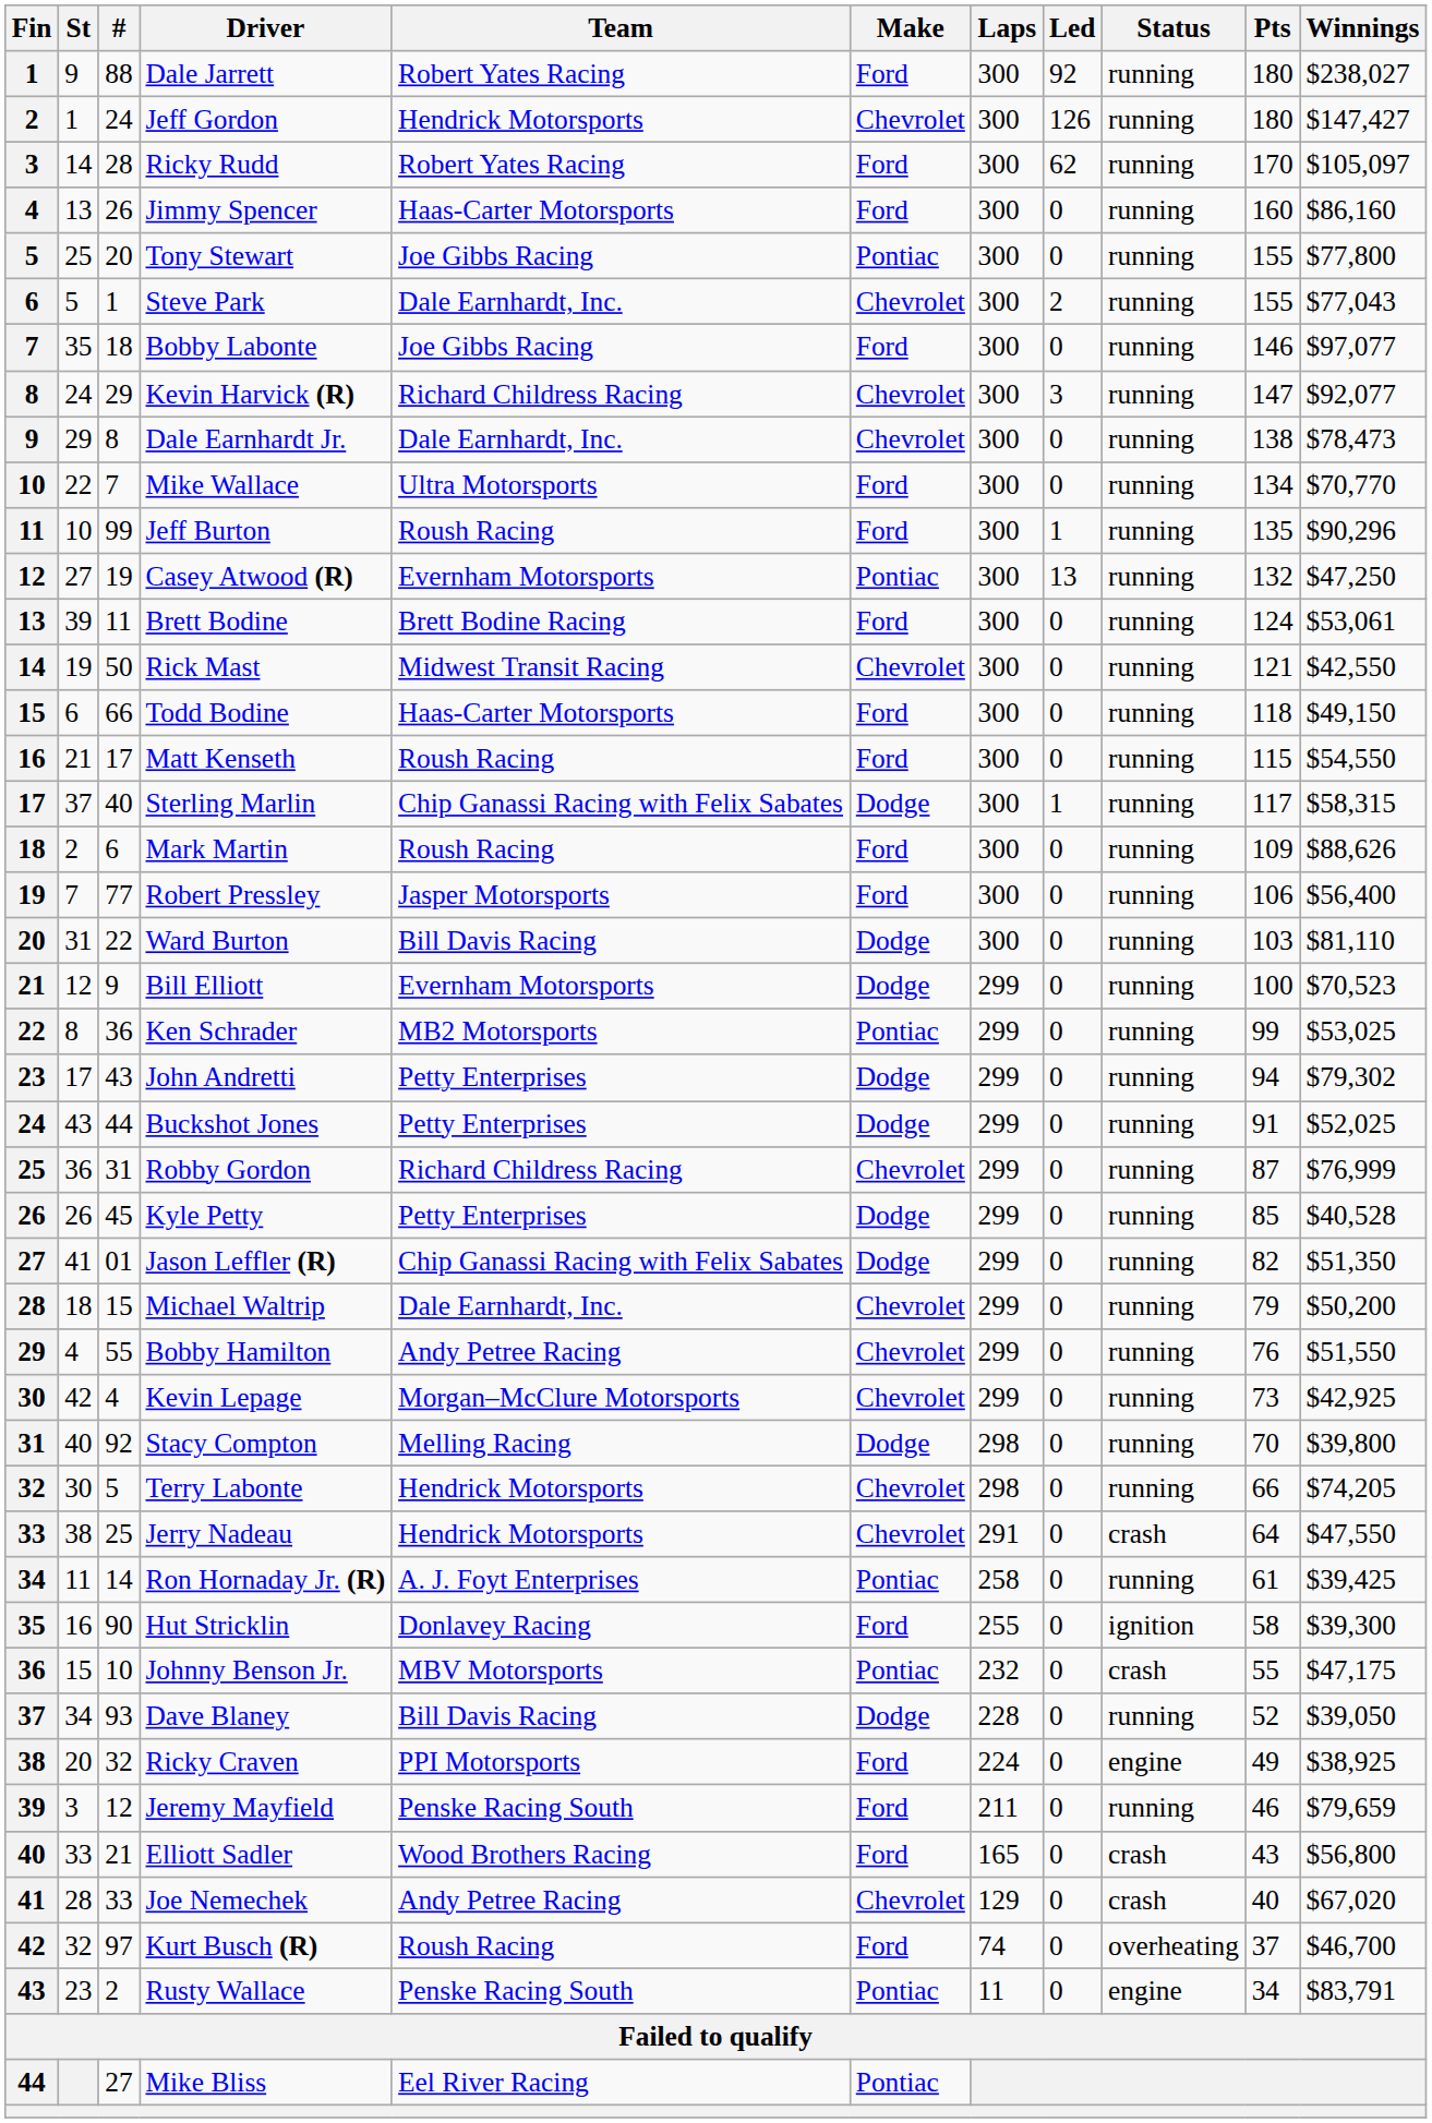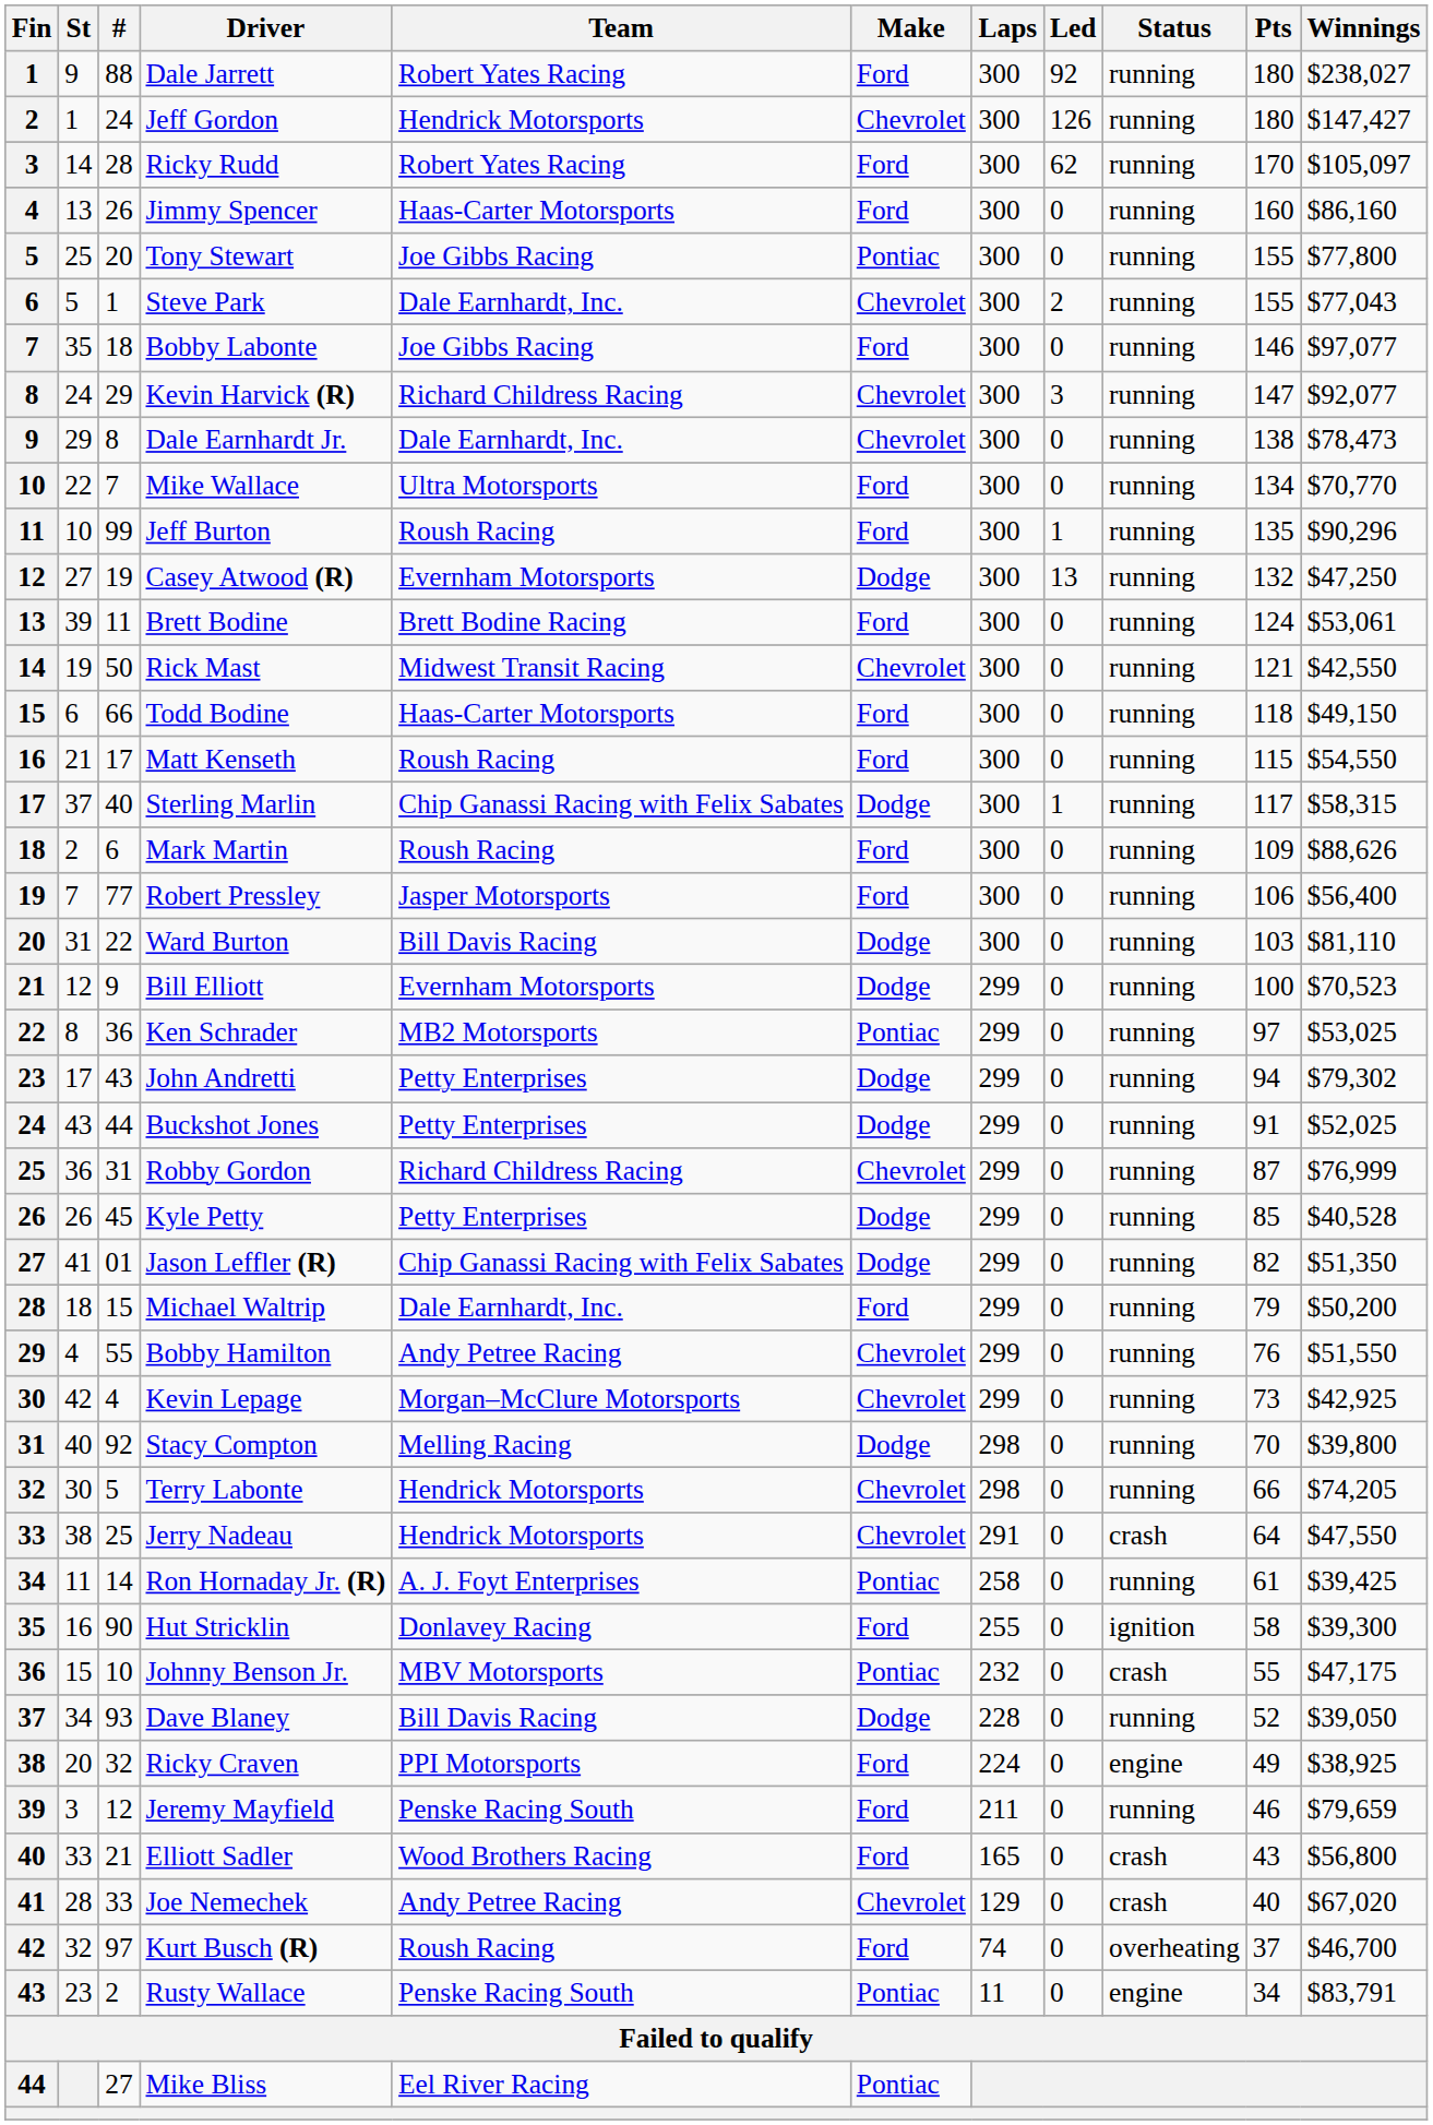 <table class="wikitable" style="font-size:95%">
 <tr>
 <th>Fin</th>
 <th>St</th>
 <th>#</th>
 <th>Driver</th>
 <th>Team</th>
 <th>Make</th>
 <th>Laps</th>
 <th>Led</th>
 <th>Status</th>
 <th>Pts</th>
 <th>Winnings</th>
 </tr>
 <tr>
 <th>1</th>
 <td>9</td>
 <td>88</td>
 <td><a href='#'>Dale Jarrett</a></td>
 <td><a href='#'>Robert Yates Racing</a></td>
 <td><a href='#'>Ford</a></td>
 <td>300</td>
 <td>92</td>
 <td>running</td>
 <td>180</td>
 <td>$238,027</td>
 </tr>
 <tr>
 <th>2</th>
 <td>1</td>
 <td>24</td>
 <td><a href='#'>Jeff Gordon</a></td>
 <td><a href='#'>Hendrick Motorsports</a></td>
 <td><a href='#'>Chevrolet</a></td>
 <td>300</td>
 <td>126</td>
 <td>running</td>
 <td>180</td>
 <td>$147,427</td>
 </tr>
 <tr>
 <th>3</th>
 <td>14</td>
 <td>28</td>
 <td><a href='#'>Ricky Rudd</a></td>
 <td><a href='#'>Robert Yates Racing</a></td>
 <td><a href='#'>Ford</a></td>
 <td>300</td>
 <td>62</td>
 <td>running</td>
 <td>170</td>
 <td>$105,097</td>
 </tr>
 <tr>
 <th>4</th>
 <td>13</td>
 <td>26</td>
 <td><a href='#'>Jimmy Spencer</a></td>
 <td><a href='#'>Haas-Carter Motorsports</a></td>
 <td><a href='#'>Ford</a></td>
 <td>300</td>
 <td>0</td>
 <td>running</td>
 <td>160</td>
 <td>$86,160</td>
 </tr>
 <tr>
 <th>5</th>
 <td>25</td>
 <td>20</td>
 <td><a href='#'>Tony Stewart</a></td>
 <td><a href='#'>Joe Gibbs Racing</a></td>
 <td><a href='#'>Pontiac</a></td>
 <td>300</td>
 <td>0</td>
 <td>running</td>
 <td>155</td>
 <td>$77,800</td>
 </tr>
 <tr>
 <th>6</th>
 <td>5</td>
 <td>1</td>
 <td><a href='#'>Steve Park</a></td>
 <td><a href='#'>Dale Earnhardt, Inc.</a></td>
 <td><a href='#'>Chevrolet</a></td>
 <td>300</td>
 <td>2</td>
 <td>running</td>
 <td>155</td>
 <td>$77,043</td>
 </tr>
 <tr>
 <th>7</th>
 <td>35</td>
 <td>18</td>
 <td><a href='#'>Bobby Labonte</a></td>
 <td><a href='#'>Joe Gibbs Racing</a></td>
 <td><a href='#'>Ford</a></td>
 <td>300</td>
 <td>0</td>
 <td>running</td>
 <td>146</td>
 <td>$97,077</td>
 </tr>
 <tr>
 <th>8</th>
 <td>24</td>
 <td>29</td>
 <td><a href='#'>Kevin Harvick</a> <strong>(R)</strong></td>
 <td><a href='#'>Richard Childress Racing</a></td>
 <td><a href='#'>Chevrolet</a></td>
 <td>300</td>
 <td>3</td>
 <td>running</td>
 <td>147</td>
 <td>$92,077</td>
 </tr>
 <tr>
 <th>9</th>
 <td>29</td>
 <td>8</td>
 <td><a href='#'>Dale Earnhardt Jr.</a></td>
 <td><a href='#'>Dale Earnhardt, Inc.</a></td>
 <td><a href='#'>Chevrolet</a></td>
 <td>300</td>
 <td>0</td>
 <td>running</td>
 <td>138</td>
 <td>$78,473</td>
 </tr>
 <tr>
 <th>10</th>
 <td>22</td>
 <td>7</td>
 <td><a href='#'>Mike Wallace</a></td>
 <td><a href='#'>Ultra Motorsports</a></td>
 <td><a href='#'>Ford</a></td>
 <td>300</td>
 <td>0</td>
 <td>running</td>
 <td>134</td>
 <td>$70,770</td>
 </tr>
 <tr>
 <th>11</th>
 <td>10</td>
 <td>99</td>
 <td><a href='#'>Jeff Burton</a></td>
 <td><a href='#'>Roush Racing</a></td>
 <td><a href='#'>Ford</a></td>
 <td>300</td>
 <td>1</td>
 <td>running</td>
 <td>135</td>
 <td>$90,296</td>
 </tr>
 <tr>
 <th>12</th>
 <td>27</td>
 <td>19</td>
 <td><a href='#'>Casey Atwood</a> <strong>(R)</strong></td>
 <td><a href='#'>Evernham Motorsports</a></td>
-<td><a href='#'>Pontiac</a></td>
+<td><a href='#'>Dodge</a></td>
 <td>300</td>
 <td>13</td>
 <td>running</td>
 <td>132</td>
 <td>$47,250</td>
 </tr>
 <tr>
 <th>13</th>
 <td>39</td>
 <td>11</td>
 <td><a href='#'>Brett Bodine</a></td>
 <td><a href='#'>Brett Bodine Racing</a></td>
 <td><a href='#'>Ford</a></td>
 <td>300</td>
 <td>0</td>
 <td>running</td>
 <td>124</td>
 <td>$53,061</td>
 </tr>
 <tr>
 <th>14</th>
 <td>19</td>
 <td>50</td>
 <td><a href='#'>Rick Mast</a></td>
 <td><a href='#'>Midwest Transit Racing</a></td>
 <td><a href='#'>Chevrolet</a></td>
 <td>300</td>
 <td>0</td>
 <td>running</td>
 <td>121</td>
 <td>$42,550</td>
 </tr>
 <tr>
 <th>15</th>
 <td>6</td>
 <td>66</td>
 <td><a href='#'>Todd Bodine</a></td>
 <td><a href='#'>Haas-Carter Motorsports</a></td>
 <td><a href='#'>Ford</a></td>
 <td>300</td>
 <td>0</td>
 <td>running</td>
 <td>118</td>
 <td>$49,150</td>
 </tr>
 <tr>
 <th>16</th>
 <td>21</td>
 <td>17</td>
 <td><a href='#'>Matt Kenseth</a></td>
 <td><a href='#'>Roush Racing</a></td>
 <td><a href='#'>Ford</a></td>
 <td>300</td>
 <td>0</td>
 <td>running</td>
 <td>115</td>
 <td>$54,550</td>
 </tr>
 <tr>
 <th>17</th>
 <td>37</td>
 <td>40</td>
 <td><a href='#'>Sterling Marlin</a></td>
 <td><a href='#'>Chip Ganassi Racing with Felix Sabates</a></td>
 <td><a href='#'>Dodge</a></td>
 <td>300</td>
 <td>1</td>
 <td>running</td>
 <td>117</td>
 <td>$58,315</td>
 </tr>
 <tr>
 <th>18</th>
 <td>2</td>
 <td>6</td>
 <td><a href='#'>Mark Martin</a></td>
 <td><a href='#'>Roush Racing</a></td>
 <td><a href='#'>Ford</a></td>
 <td>300</td>
 <td>0</td>
 <td>running</td>
 <td>109</td>
 <td>$88,626</td>
 </tr>
 <tr>
 <th>19</th>
 <td>7</td>
 <td>77</td>
 <td><a href='#'>Robert Pressley</a></td>
 <td><a href='#'>Jasper Motorsports</a></td>
 <td><a href='#'>Ford</a></td>
 <td>300</td>
 <td>0</td>
 <td>running</td>
 <td>106</td>
 <td>$56,400</td>
 </tr>
 <tr>
 <th>20</th>
 <td>31</td>
 <td>22</td>
 <td><a href='#'>Ward Burton</a></td>
 <td><a href='#'>Bill Davis Racing</a></td>
 <td><a href='#'>Dodge</a></td>
 <td>300</td>
 <td>0</td>
 <td>running</td>
 <td>103</td>
 <td>$81,110</td>
 </tr>
 <tr>
 <th>21</th>
 <td>12</td>
 <td>9</td>
 <td><a href='#'>Bill Elliott</a></td>
 <td><a href='#'>Evernham Motorsports</a></td>
 <td><a href='#'>Dodge</a></td>
 <td>299</td>
 <td>0</td>
 <td>running</td>
 <td>100</td>
 <td>$70,523</td>
 </tr>
 <tr>
 <th>22</th>
 <td>8</td>
 <td>36</td>
 <td><a href='#'>Ken Schrader</a></td>
 <td><a href='#'>MB2 Motorsports</a></td>
 <td><a href='#'>Pontiac</a></td>
 <td>299</td>
 <td>0</td>
 <td>running</td>
-<td>99</td>
+<td>97</td>
 <td>$53,025</td>
 </tr>
 <tr>
 <th>23</th>
 <td>17</td>
 <td>43</td>
 <td><a href='#'>John Andretti</a></td>
 <td><a href='#'>Petty Enterprises</a></td>
 <td><a href='#'>Dodge</a></td>
 <td>299</td>
 <td>0</td>
 <td>running</td>
 <td>94</td>
 <td>$79,302</td>
 </tr>
 <tr>
 <th>24</th>
 <td>43</td>
 <td>44</td>
 <td><a href='#'>Buckshot Jones</a></td>
 <td><a href='#'>Petty Enterprises</a></td>
 <td><a href='#'>Dodge</a></td>
 <td>299</td>
 <td>0</td>
 <td>running</td>
 <td>91</td>
 <td>$52,025</td>
 </tr>
 <tr>
 <th>25</th>
 <td>36</td>
 <td>31</td>
 <td><a href='#'>Robby Gordon</a></td>
 <td><a href='#'>Richard Childress Racing</a></td>
 <td><a href='#'>Chevrolet</a></td>
 <td>299</td>
 <td>0</td>
 <td>running</td>
 <td>87</td>
 <td>$76,999</td>
 </tr>
 <tr>
 <th>26</th>
 <td>26</td>
 <td>45</td>
 <td><a href='#'>Kyle Petty</a></td>
 <td><a href='#'>Petty Enterprises</a></td>
 <td><a href='#'>Dodge</a></td>
 <td>299</td>
 <td>0</td>
 <td>running</td>
 <td>85</td>
 <td>$40,528</td>
 </tr>
 <tr>
 <th>27</th>
 <td>41</td>
 <td>01</td>
 <td><a href='#'>Jason Leffler</a> <strong>(R)</strong></td>
 <td><a href='#'>Chip Ganassi Racing with Felix Sabates</a></td>
 <td><a href='#'>Dodge</a></td>
 <td>299</td>
 <td>0</td>
 <td>running</td>
 <td>82</td>
 <td>$51,350</td>
 </tr>
 <tr>
 <th>28</th>
 <td>18</td>
 <td>15</td>
 <td><a href='#'>Michael Waltrip</a></td>
 <td><a href='#'>Dale Earnhardt, Inc.</a></td>
-<td><a href='#'>Chevrolet</a></td>
+<td><a href='#'>Ford</a></td>
 <td>299</td>
 <td>0</td>
 <td>running</td>
 <td>79</td>
 <td>$50,200</td>
 </tr>
 <tr>
 <th>29</th>
 <td>4</td>
 <td>55</td>
 <td><a href='#'>Bobby Hamilton</a></td>
 <td><a href='#'>Andy Petree Racing</a></td>
 <td><a href='#'>Chevrolet</a></td>
 <td>299</td>
 <td>0</td>
 <td>running</td>
 <td>76</td>
 <td>$51,550</td>
 </tr>
 <tr>
 <th>30</th>
 <td>42</td>
 <td>4</td>
 <td><a href='#'>Kevin Lepage</a></td>
 <td><a href='#'>Morgan–McClure Motorsports</a></td>
 <td><a href='#'>Chevrolet</a></td>
 <td>299</td>
 <td>0</td>
 <td>running</td>
 <td>73</td>
 <td>$42,925</td>
 </tr>
 <tr>
 <th>31</th>
 <td>40</td>
 <td>92</td>
 <td><a href='#'>Stacy Compton</a></td>
 <td><a href='#'>Melling Racing</a></td>
 <td><a href='#'>Dodge</a></td>
 <td>298</td>
 <td>0</td>
 <td>running</td>
 <td>70</td>
 <td>$39,800</td>
 </tr>
 <tr>
 <th>32</th>
 <td>30</td>
 <td>5</td>
 <td><a href='#'>Terry Labonte</a></td>
 <td><a href='#'>Hendrick Motorsports</a></td>
 <td><a href='#'>Chevrolet</a></td>
 <td>298</td>
 <td>0</td>
 <td>running</td>
 <td>66</td>
 <td>$74,205</td>
 </tr>
 <tr>
 <th>33</th>
 <td>38</td>
 <td>25</td>
 <td><a href='#'>Jerry Nadeau</a></td>
 <td><a href='#'>Hendrick Motorsports</a></td>
 <td><a href='#'>Chevrolet</a></td>
 <td>291</td>
 <td>0</td>
 <td>crash</td>
 <td>64</td>
 <td>$47,550</td>
 </tr>
 <tr>
 <th>34</th>
 <td>11</td>
 <td>14</td>
 <td><a href='#'>Ron Hornaday Jr.</a> <strong>(R)</strong></td>
 <td><a href='#'>A. J. Foyt Enterprises</a></td>
 <td><a href='#'>Pontiac</a></td>
 <td>258</td>
 <td>0</td>
 <td>running</td>
 <td>61</td>
 <td>$39,425</td>
 </tr>
 <tr>
 <th>35</th>
 <td>16</td>
 <td>90</td>
 <td><a href='#'>Hut Stricklin</a></td>
 <td><a href='#'>Donlavey Racing</a></td>
 <td><a href='#'>Ford</a></td>
 <td>255</td>
 <td>0</td>
 <td>ignition</td>
 <td>58</td>
 <td>$39,300</td>
 </tr>
 <tr>
 <th>36</th>
 <td>15</td>
 <td>10</td>
 <td><a href='#'>Johnny Benson Jr.</a></td>
 <td><a href='#'>MBV Motorsports</a></td>
 <td><a href='#'>Pontiac</a></td>
 <td>232</td>
 <td>0</td>
 <td>crash</td>
 <td>55</td>
 <td>$47,175</td>
 </tr>
 <tr>
 <th>37</th>
 <td>34</td>
 <td>93</td>
 <td><a href='#'>Dave Blaney</a></td>
 <td><a href='#'>Bill Davis Racing</a></td>
 <td><a href='#'>Dodge</a></td>
 <td>228</td>
 <td>0</td>
 <td>running</td>
 <td>52</td>
 <td>$39,050</td>
 </tr>
 <tr>
 <th>38</th>
 <td>20</td>
 <td>32</td>
 <td><a href='#'>Ricky Craven</a></td>
 <td><a href='#'>PPI Motorsports</a></td>
 <td><a href='#'>Ford</a></td>
 <td>224</td>
 <td>0</td>
 <td>engine</td>
 <td>49</td>
 <td>$38,925</td>
 </tr>
 <tr>
 <th>39</th>
 <td>3</td>
 <td>12</td>
 <td><a href='#'>Jeremy Mayfield</a></td>
 <td><a href='#'>Penske Racing South</a></td>
 <td><a href='#'>Ford</a></td>
 <td>211</td>
 <td>0</td>
 <td>running</td>
 <td>46</td>
 <td>$79,659</td>
 </tr>
 <tr>
 <th>40</th>
 <td>33</td>
 <td>21</td>
 <td><a href='#'>Elliott Sadler</a></td>
 <td><a href='#'>Wood Brothers Racing</a></td>
 <td><a href='#'>Ford</a></td>
 <td>165</td>
 <td>0</td>
 <td>crash</td>
 <td>43</td>
 <td>$56,800</td>
 </tr>
 <tr>
 <th>41</th>
 <td>28</td>
 <td>33</td>
 <td><a href='#'>Joe Nemechek</a></td>
 <td><a href='#'>Andy Petree Racing</a></td>
 <td><a href='#'>Chevrolet</a></td>
 <td>129</td>
 <td>0</td>
 <td>crash</td>
 <td>40</td>
 <td>$67,020</td>
 </tr>
 <tr>
 <th>42</th>
 <td>32</td>
 <td>97</td>
 <td><a href='#'>Kurt Busch</a> <strong>(R)</strong></td>
 <td><a href='#'>Roush Racing</a></td>
 <td><a href='#'>Ford</a></td>
 <td>74</td>
 <td>0</td>
 <td>overheating</td>
 <td>37</td>
 <td>$46,700</td>
 </tr>
 <tr>
 <th>43</th>
 <td>23</td>
 <td>2</td>
 <td><a href='#'>Rusty Wallace</a></td>
 <td><a href='#'>Penske Racing South</a></td>
 <td><a href='#'>Pontiac</a></td>
 <td>11</td>
 <td>0</td>
 <td>engine</td>
 <td>34</td>
 <td>$83,791</td>
 </tr>
 <tr>
 <th colspan="11">Failed to qualify</th>
 </tr>
 <tr>
 <th>44</th>
 <th></th>
 <td>27</td>
 <td><a href='#'>Mike Bliss</a></td>
 <td><a href='#'>Eel River Racing</a></td>
 <td><a href='#'>Pontiac</a></td>
 <th colspan="5"></th>
 </tr>
 <tr>
 <th colspan="11"></th>
 </tr>
 </table>
